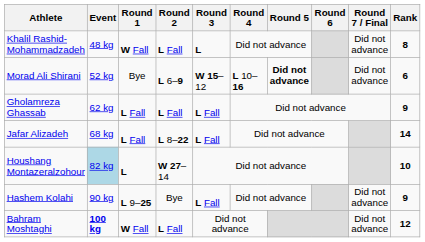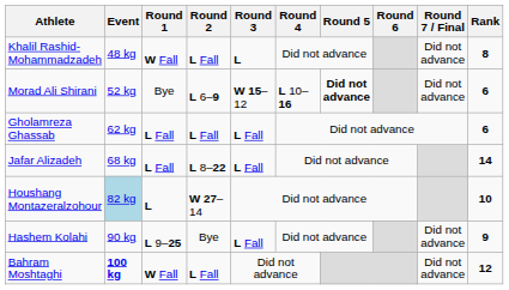 <table class="wikitable" width="98%" style="text-align:left; font-size:90%">
 <tr>
 <th width="12%">Athlete</th>
 <th width="5%">Event</th>
 <th width="11%">Round 1</th>
 <th width="11%">Round 2</th>
 <th width="11%">Round 3</th>
 <th width="11%">Round 4</th>
 <th width="11%">Round 5</th>
 <th width="11%">Round 6</th>
 <th width="11%">Round 7 / Final</th>
 <th width="4%">Rank</th>
 </tr>
 <tr>
 <td><a href='#'>Khalil Rashid-Mohammadzadeh</a></td>
 <td><a href='#'>48 kg</a></td>
 <td><br><strong>W</strong> <a href='#'>Fall</a></td>
 <td><br><strong>L</strong> <a href='#'>Fall</a></td>
 <td><br><strong>L</strong> </td>
 <td colspan=2 align=center>Did not advance</td>
 <td bgcolor=#DCDCDC></td>
 <td align=center>Did not advance</td>
 <td align=center><strong>8</strong></td>
 </tr>
 <tr>
 <td><a href='#'>Morad Ali Shirani</a></td>
 <td><a href='#'>52 kg</a></td>
 <td align=center>Bye</td>
 <td><br><strong>L</strong> 6–<strong>9</strong></td>
 <td><br><strong>W</strong> <strong>15</strong>–12</td>
 <td><br><strong>L</strong> 10–<strong>16</strong></td>
 <td align=center><strong>Did not advance</strong></td>
 <td bgcolor=#DCDCDC></td>
 <td align=center>Did not advance</td>
 <td align=center><strong>6</strong></td>
 </tr>
 <tr>
 <td><a href='#'>Gholamreza Ghassab</a></td>
 <td><a href='#'>62 kg</a></td>
 <td><br><strong>L</strong> <a href='#'>Fall</a></td>
 <td><br><strong>L</strong> <a href='#'>Fall</a></td>
 <td><br><strong>L</strong> <a href='#'>Fall</a></td>
 <td colspan=4 align=center>Did not advance</td>
-<td align=center><strong>9</strong></td>
+<td align=center><strong>6</strong></td>
 </tr>
 <tr>
 <td><a href='#'>Jafar Alizadeh</a></td>
 <td><a href='#'>68 kg</a></td>
 <td><br><strong>L</strong> <a href='#'>Fall</a></td>
 <td><br><strong>L</strong> 8–<strong>22</strong></td>
 <td><br><strong>L</strong> <a href='#'>Fall</a></td>
 <td colspan=3 align=center>Did not advance</td>
 <td bgcolor=#DCDCDC></td>
 <td align=center><strong>14</strong></td>
 </tr>
 <tr>
 <td><a href='#'>Houshang Montazeralzohour</a></td>
 <td style="background: lightblue;"><a href='#'>82 kg</a></td>
 <td><br><strong>L</strong> </td>
 <td><br><strong>W</strong> <strong>27</strong>–14</td>
 <td colspan=4 align=center>Did not advance</td>
 <td bgcolor=#DCDCDC></td>
 <td align=center><strong>10</strong></td>
 </tr>
 <tr>
 <td><a href='#'>Hashem Kolahi</a></td>
 <td><a href='#'>90 kg</a></td>
 <td><br><strong>L</strong> 9–<strong>25</strong></td>
 <td align=center>Bye</td>
 <td><br><strong>L</strong> <a href='#'>Fall</a></td>
 <td colspan=2 align=center>Did not advance</td>
 <td bgcolor=#DCDCDC></td>
 <td align=center>Did not advance</td>
 <td align=center><strong>9</strong></td>
 </tr>
 <tr>
 <td><a href='#'>Bahram Moshtaghi</a></td>
 <td><strong><a href='#'>100 kg</a></strong></td>
 <td><br><strong>W</strong> <a href='#'>Fall</a></td>
 <td><br><strong>L</strong> <a href='#'>Fall</a></td>
 <td colspan=2 align=center>Did not advance</td>
 <td colspan=2 bgcolor=#DCDCDC></td>
 <td align=center>Did not advance</td>
 <td align=center><strong>12</strong></td>
 </tr>
 </table>
